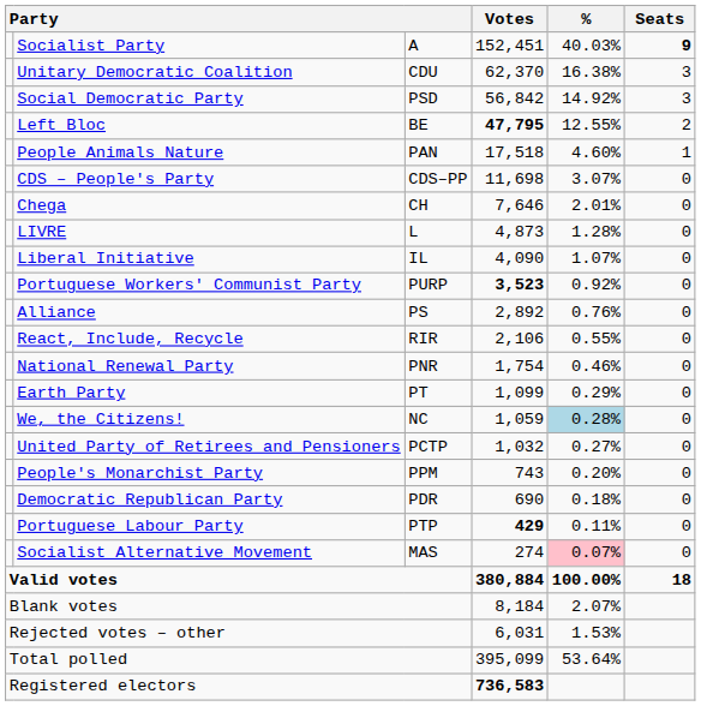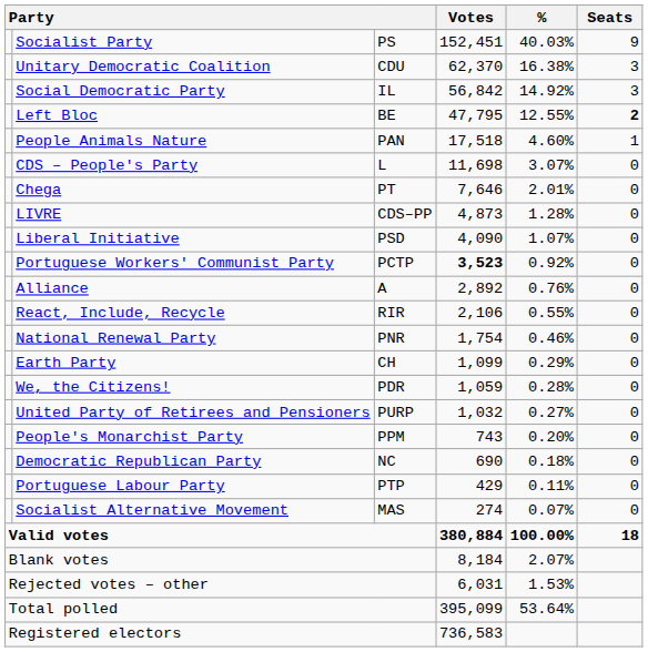 <table class="wikitable" border="1" style="text-align:right;">
 <tr>
 <th style="text-align:left;" colspan=3>Party</th>
 <th align=center width="50">Votes</th>
 <th align=center width="50">%</th>
 <th align=center width="50">Seats</th>
 </tr>
 <tr>
 <td></td>
 <td align=left><a href='#'>Socialist Party</a></td>
-<td align=left>A</td>
+<td align=left>PS</td>
 <td>152,451</td>
 <td>40.03%</td>
-<td><strong>9</strong></td>
+<td>9</td>
 </tr>
 <tr>
 <td></td>
 <td align=left style="white-space: nowrap;"><a href='#'>Unitary Democratic Coalition</a></td>
 <td align=left>CDU</td>
 <td>62,370</td>
 <td>16.38%</td>
 <td>3</td>
 </tr>
 <tr>
 <td></td>
 <td align=left><a href='#'>Social Democratic Party</a></td>
-<td align=left>PSD</td>
+<td align=left>IL</td>
 <td>56,842</td>
 <td>14.92%</td>
 <td>3</td>
 </tr>
 <tr>
 <td></td>
 <td align=left><a href='#'>Left Bloc</a></td>
 <td align=left>BE</td>
-<td><strong>47,795</strong></td>
+<td>47,795</td>
 <td>12.55%</td>
-<td>2</td>
+<td><strong>2</strong></td>
 </tr>
 <tr>
 <td></td>
 <td align=left><a href='#'>People Animals Nature</a></td>
 <td align=left>PAN</td>
 <td>17,518</td>
 <td>4.60%</td>
 <td>1</td>
 </tr>
 <tr>
 <td></td>
 <td align=left><a href='#'>CDS – People's Party</a></td>
-<td align=left style="white-space: nowrap;">CDS–PP</td>
+<td align=left>L</td>
 <td>11,698</td>
 <td>3.07%</td>
 <td>0</td>
 </tr>
 <tr>
 <td></td>
 <td align=left><a href='#'>Chega</a></td>
-<td align=left>CH</td>
+<td align=left>PT</td>
 <td>7,646</td>
 <td>2.01%</td>
 <td>0</td>
 </tr>
 <tr>
 <td></td>
 <td align=left><a href='#'>LIVRE</a></td>
-<td align=left>L</td>
+<td align=left style="white-space: nowrap;">CDS–PP</td>
 <td>4,873</td>
 <td>1.28%</td>
 <td>0</td>
 </tr>
 <tr>
 <td></td>
 <td align=left><a href='#'>Liberal Initiative</a></td>
-<td align=left>IL</td>
+<td align=left>PSD</td>
 <td>4,090</td>
 <td>1.07%</td>
 <td>0</td>
 </tr>
 <tr>
 <td></td>
 <td align=left><a href='#'>Portuguese Workers' Communist Party</a></td>
-<td align=left>PURP</td>
+<td align=left>PCTP</td>
 <td><strong>3,523</strong></td>
 <td>0.92%</td>
 <td>0</td>
 </tr>
 <tr>
 <td></td>
 <td align=left><a href='#'>Alliance</a></td>
-<td align=left>PS</td>
+<td align=left>A</td>
 <td>2,892</td>
 <td>0.76%</td>
 <td>0</td>
 </tr>
 <tr>
 <td></td>
 <td align=left><a href='#'>React, Include, Recycle</a></td>
 <td align=left>RIR</td>
 <td>2,106</td>
 <td>0.55%</td>
 <td>0</td>
 </tr>
 <tr>
 <td></td>
 <td align=left><a href='#'>National Renewal Party</a></td>
 <td align=left>PNR</td>
 <td>1,754</td>
 <td>0.46%</td>
 <td>0</td>
 </tr>
 <tr>
 <td></td>
 <td align=left><a href='#'>Earth Party</a></td>
-<td align=left>PT</td>
+<td align=left>CH</td>
 <td>1,099</td>
 <td>0.29%</td>
 <td>0</td>
 </tr>
 <tr>
 <td></td>
 <td align=left><a href='#'>We, the Citizens!</a></td>
-<td align=left>NC</td>
+<td align=left>PDR</td>
 <td>1,059</td>
-<td style="background: lightblue;">0.28%</td>
+<td>0.28%</td>
 <td>0</td>
 </tr>
 <tr>
 <td></td>
 <td align=left><a href='#'>United Party of Retirees and Pensioners</a></td>
-<td align=left>PCTP</td>
+<td align=left>PURP</td>
 <td>1,032</td>
 <td>0.27%</td>
 <td>0</td>
 </tr>
 <tr>
 <td></td>
 <td align=left><a href='#'>People's Monarchist Party</a></td>
 <td align=left>PPM</td>
 <td>743</td>
 <td>0.20%</td>
 <td>0</td>
 </tr>
 <tr>
 <td></td>
 <td align=left><a href='#'>Democratic Republican Party</a></td>
-<td align=left>PDR</td>
+<td align=left>NC</td>
 <td>690</td>
 <td>0.18%</td>
 <td>0</td>
 </tr>
 <tr>
 <td></td>
 <td align=left><a href='#'>Portuguese Labour Party</a></td>
 <td align=left>PTP</td>
-<td><strong>429</strong></td>
+<td>429</td>
 <td>0.11%</td>
 <td>0</td>
 </tr>
 <tr>
 <td></td>
 <td align=left><a href='#'>Socialist Alternative Movement</a></td>
 <td align=left>MAS</td>
 <td>274</td>
-<td style="background: pink;">0.07%</td>
+<td>0.07%</td>
 <td>0</td>
 </tr>
 <tr style="font-weight:bold">
 <td align=left colspan=3>Valid votes</td>
 <td>380,884</td>
 <td>100.00%</td>
 <td>18</td>
 </tr>
 <tr>
 <td align=left colspan=3>Blank votes</td>
 <td>8,184</td>
 <td>2.07%</td>
 <td></td>
 </tr>
 <tr>
 <td align=left colspan=3>Rejected votes – other</td>
 <td>6,031</td>
 <td>1.53%</td>
 <td></td>
 </tr>
 <tr>
 <td align=left colspan=3>Total polled</td>
 <td>395,099</td>
 <td>53.64%</td>
 <td></td>
 </tr>
 <tr>
 <td align=left colspan=3>Registered electors</td>
-<td><strong>736,583</strong></td>
+<td>736,583</td>
 <td></td>
 <td></td>
 </tr>
 </table>
